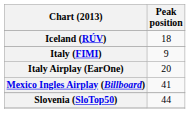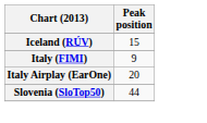 <table class="wikitable plainrowheaders sortable" style="text-align: center;">
 <tr>
 <th>Chart (2013)</th>
 <th>Peak<br>position</th>
 </tr>
 <tr>
 </tr>
 <tr>
 </tr>
 <tr>
 </tr>
 <tr>
 </tr>
 <tr>
 </tr>
 <tr>
 </tr>
 <tr>
 </tr>
 <tr>
 </tr>
 <tr>
 </tr>
 <tr>
 <th scope="row">Iceland (<a href='#'>RÚV</a>)</th>
-<td>18</td>
+<td>15</td>
 </tr>
 <tr>
 </tr>
 <tr>
 <th scope="row">Italy (<a href='#'>FIMI</a>)</th>
 <td>9</td>
 </tr>
 <tr>
 <th scope="row">Italy Airplay (EarOne)</th>
 <td>20</td>
-</tr>
-<tr>
-<th scope="row"><a href='#'>Mexico Ingles Airplay</a> (<em><a href='#'>Billboard</a></em>)</th>
-<td>41</td>
 </tr>
 <tr>
 </tr>
 <tr>
 </tr>
 <tr>
 </tr>
 <tr>
 </tr>
 <tr>
 <th scope="row">Slovenia (<a href='#'>SloTop50</a>)</th>
 <td align=center>44</td>
 </tr>
 <tr>
 </tr>
 <tr>
 </tr>
 <tr>
 </tr>
 <tr>
 </tr>
 <tr>
 </tr>
 <tr>
 </tr>
 <tr>
 </tr>
 <tr>
 </tr>
 <tr>
 </tr>
 </table>
